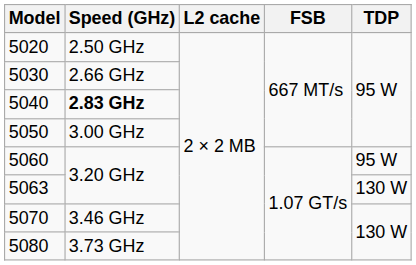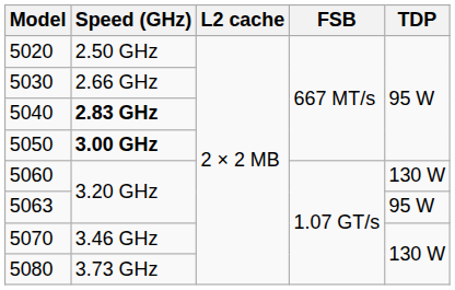 <table class="wikitable sortable">
 <tr>
 <th scope="col">Model</th>
 <th scope="col">Speed (GHz)</th>
 <th scope="col">L2 cache</th>
 <th scope="col">FSB</th>
 <th scope="col">TDP</th>
 </tr>
 <tr>
 <td>5020</td>
 <td>2.50 GHz</td>
 <td rowspan="8">2 × 2 MB</td>
 <td rowspan="4">667 MT/s</td>
 <td rowspan="4">95 W</td>
 </tr>
 <tr>
 <td>5030</td>
 <td>2.66 GHz</td>
 </tr>
 <tr>
 <td>5040</td>
 <td><strong>2.83 GHz</strong></td>
 </tr>
 <tr>
 <td>5050</td>
-<td>3.00 GHz</td>
+<td><strong>3.00 GHz</strong></td>
 </tr>
 <tr>
 <td>5060</td>
 <td rowspan="2">3.20 GHz</td>
 <td rowspan="4">1.07 GT/s</td>
-<td>95 W</td>
+<td>130 W</td>
 </tr>
 <tr>
 <td>5063</td>
-<td>130 W</td>
+<td>95 W</td>
 </tr>
 <tr>
 <td>5070</td>
 <td>3.46 GHz</td>
 <td rowspan="2">130 W</td>
 </tr>
 <tr>
 <td>5080</td>
 <td>3.73 GHz</td>
 </tr>
 </table>
